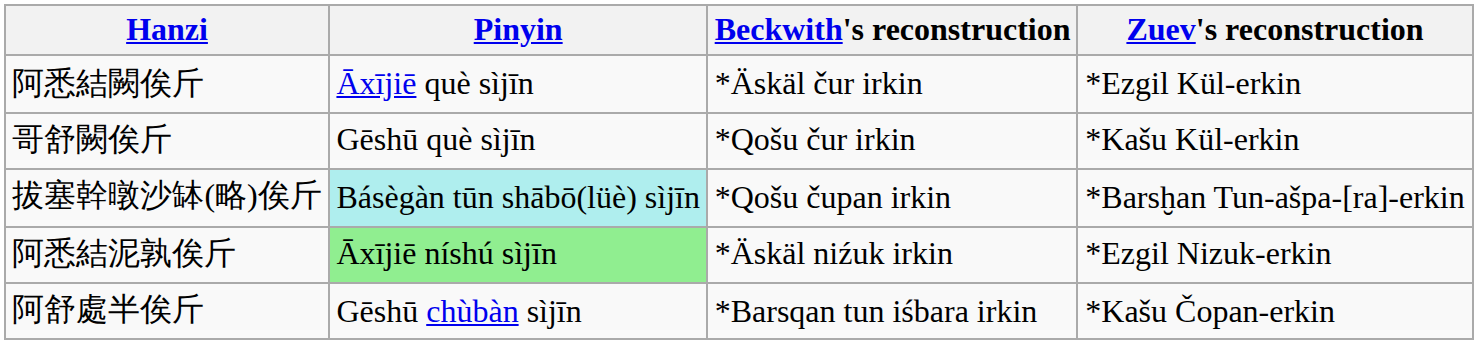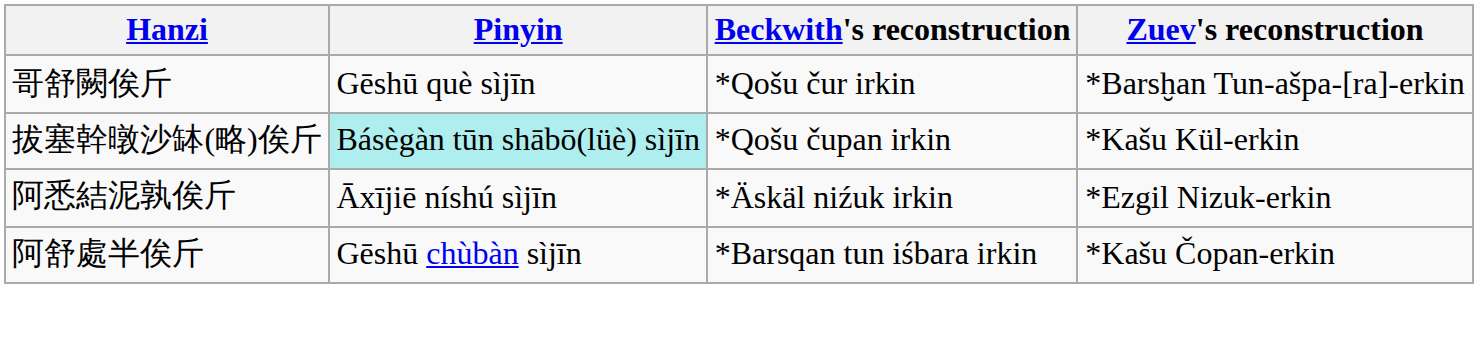 <table class="wikitable sortable">
 <tr>
 <th><a href='#'>Hanzi</a></th>
 <th><a href='#'>Pinyin</a></th>
 <th><a href='#'>Beckwith</a>'s reconstruction</th>
 <th><a href='#'>Zuev</a>'s reconstruction</th>
 </tr>
 <tr>
-<td>阿悉結闕俟斤</td>
-<td><a href='#'>Āxījiē</a> què sìjīn</td>
-<td>*Äskäl čur irkin</td>
-<td>*Ezgil Kül-erkin</td>
-</tr>
-<tr>
 <td>哥舒闕俟斤</td>
 <td>Gēshū què sìjīn</td>
 <td>*Qošu čur irkin</td>
-<td>*Kašu Kül-erkin</td>
+<td>*Barsḫan Tun-ašpa-[ra]-erkin</td>
 </tr>
 <tr>
 <td>拔塞幹暾沙缽(略)俟斤</td>
 <td style="background: paleturquoise;">Básègàn tūn shābō(lüè) sìjīn</td>
 <td>*Qošu čupan irkin</td>
-<td>*Barsḫan Tun-ašpa-[ra]-erkin</td>
+<td>*Kašu Kül-erkin</td>
 </tr>
 <tr>
 <td>阿悉結泥孰俟斤</td>
-<td style="background: lightgreen;">Āxījiē níshú sìjīn</td>
+<td>Āxījiē níshú sìjīn</td>
 <td>*Äskäl niźuk irkin</td>
 <td>*Ezgil Nizuk-erkin</td>
 </tr>
 <tr>
 <td>阿舒處半俟斤</td>
 <td>Gēshū <a href='#'>chùbàn</a> sìjīn</td>
 <td>*Barsqan tun iśbara irkin</td>
 <td>*Kašu Čopan-erkin</td>
 </tr>
 </table>
